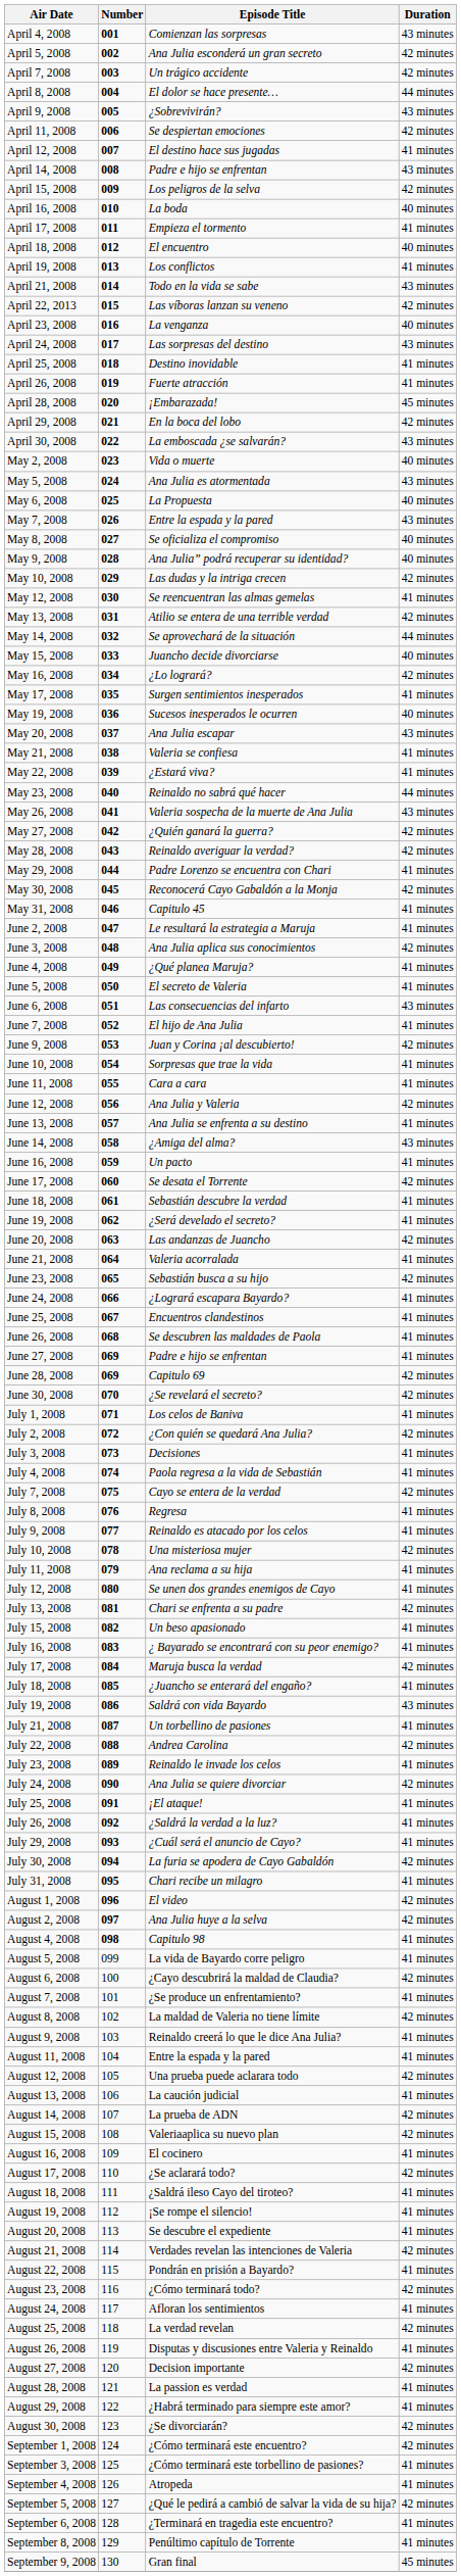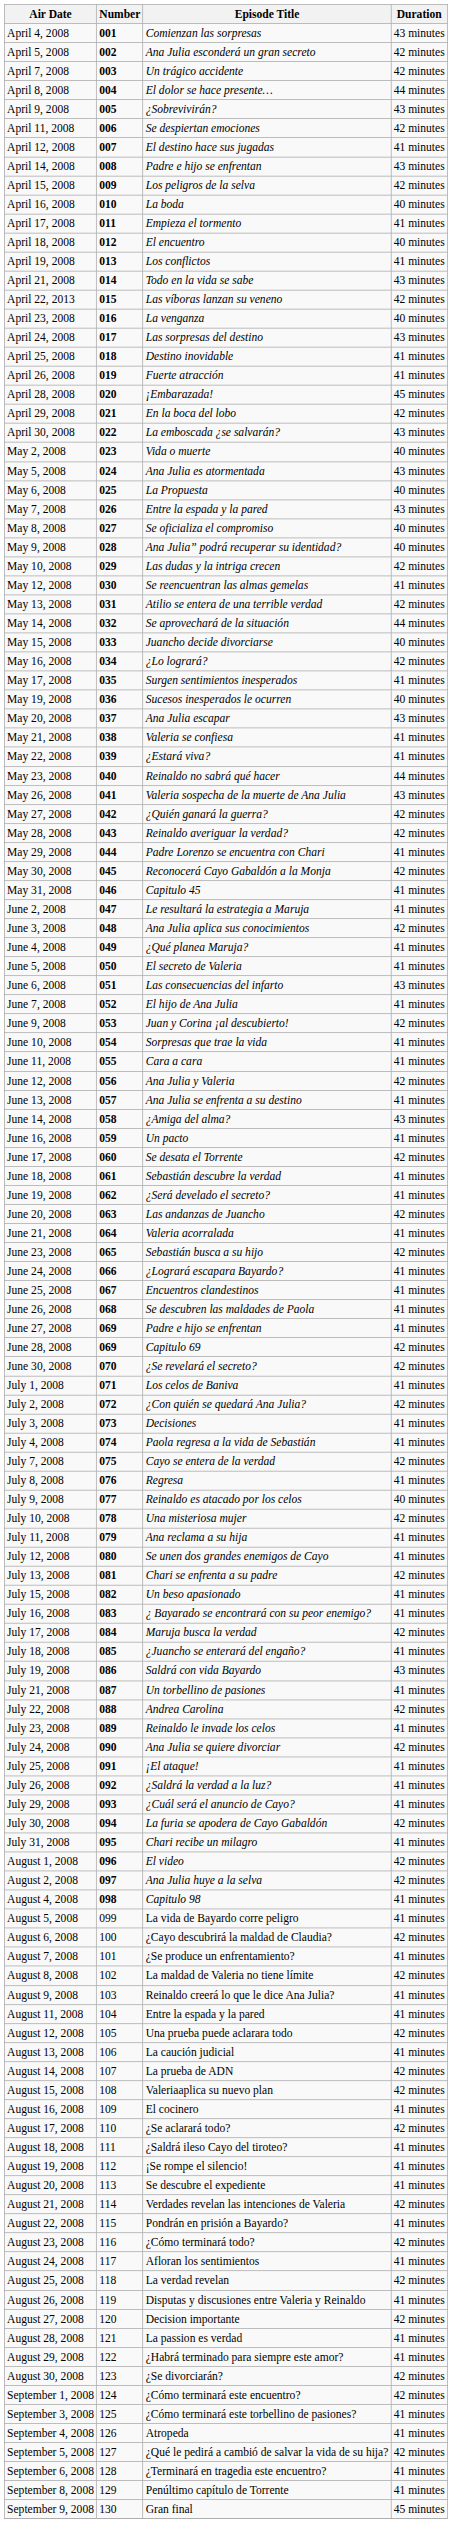 <table class="wikitable" style="font-size:95%;">
 <tr>
 <th>Air Date</th>
 <th>Number</th>
 <th>Episode Title</th>
 <th>Duration</th>
 </tr>
 <tr>
 <td>April 4, 2008</td>
 <td><strong>001</strong></td>
 <td><em>Comienzan las sorpresas </em></td>
 <td>43 minutes</td>
 </tr>
 <tr>
 <td>April 5, 2008</td>
 <td><strong>002</strong></td>
 <td><em>Ana Julia esconderá un gran secreto</em></td>
 <td>42 minutes</td>
 </tr>
 <tr>
 <td>April 7, 2008</td>
 <td><strong>003</strong></td>
 <td><em>Un trágico accidente</em></td>
 <td>42 minutes</td>
 </tr>
 <tr>
 <td>April 8, 2008</td>
 <td><strong>004</strong></td>
 <td><em>El dolor se hace presente…</em></td>
 <td>44 minutes</td>
 </tr>
 <tr>
 <td>April 9, 2008</td>
 <td><strong>005</strong></td>
 <td><em>¿Sobrevivirán?</em></td>
 <td>43 minutes</td>
 </tr>
 <tr>
 <td>April 11, 2008</td>
 <td><strong>006</strong></td>
 <td><em>Se despiertan emociones</em></td>
 <td>42 minutes</td>
 </tr>
 <tr>
 <td>April 12, 2008</td>
 <td><strong>007</strong></td>
 <td><em>El destino hace sus jugadas</em></td>
 <td>41 minutes</td>
 </tr>
 <tr>
 <td>April 14, 2008</td>
 <td><strong>008</strong></td>
 <td><em>Padre e hijo se enfrentan </em></td>
 <td>43 minutes</td>
 </tr>
 <tr>
 <td>April 15, 2008</td>
 <td><strong>009</strong></td>
 <td><em>Los peligros de la selva</em></td>
 <td>42 minutes</td>
 </tr>
 <tr>
 <td>April 16, 2008</td>
 <td><strong>010</strong></td>
 <td><em>La boda</em></td>
 <td>40 minutes</td>
 </tr>
 <tr>
 <td>April 17, 2008</td>
 <td><strong>011</strong></td>
 <td><em>Empieza el tormento</em></td>
 <td>41 minutes</td>
 </tr>
 <tr>
 <td>April 18, 2008</td>
 <td><strong>012</strong></td>
 <td><em>El encuentro</em></td>
 <td>40 minutes</td>
 </tr>
 <tr>
 <td>April 19, 2008</td>
 <td><strong>013</strong></td>
 <td><em>Los conflictos </em></td>
 <td>41 minutes</td>
 </tr>
 <tr>
 <td>April 21, 2008</td>
 <td><strong>014</strong></td>
 <td><em>Todo en la vida se sabe</em></td>
 <td>43 minutes</td>
 </tr>
 <tr>
 <td>April 22, 2013</td>
 <td><strong>015</strong></td>
 <td><em>Las víboras lanzan su veneno</em></td>
 <td>42 minutes</td>
 </tr>
 <tr>
 <td>April 23, 2008</td>
 <td><strong>016</strong></td>
 <td><em>La venganza</em></td>
 <td>40 minutes</td>
 </tr>
 <tr>
 <td>April 24, 2008</td>
 <td><strong>017</strong></td>
 <td><em>Las sorpresas del destino</em></td>
 <td>43 minutes</td>
 </tr>
 <tr>
 <td>April 25, 2008</td>
 <td><strong>018</strong></td>
 <td><em>Destino inovidable</em></td>
 <td>41 minutes</td>
 </tr>
 <tr>
 <td>April 26, 2008</td>
 <td><strong>019</strong></td>
 <td><em>Fuerte atracción</em></td>
 <td>41 minutes</td>
 </tr>
 <tr>
 <td>April 28, 2008</td>
 <td><strong>020</strong></td>
 <td><em>¡Embarazada!</em></td>
 <td>45 minutes</td>
 </tr>
 <tr>
 <td>April 29, 2008</td>
 <td><strong>021</strong></td>
 <td><em>En la boca del lobo</em></td>
 <td>42 minutes</td>
 </tr>
 <tr>
 <td>April 30, 2008</td>
 <td><strong>022</strong></td>
 <td><em>La emboscada ¿se salvarán?</em></td>
 <td>43 minutes</td>
 </tr>
 <tr>
 <td>May 2, 2008</td>
 <td><strong>023</strong></td>
 <td><em>Vida o muerte</em></td>
 <td>40 minutes</td>
 </tr>
 <tr>
 <td>May 5, 2008</td>
 <td><strong>024</strong></td>
 <td><em>Ana Julia es atormentada</em></td>
 <td>43 minutes</td>
 </tr>
 <tr>
 <td>May 6, 2008</td>
 <td><strong>025</strong></td>
 <td><em>La Propuesta</em></td>
 <td>40 minutes</td>
 </tr>
 <tr>
 <td>May 7, 2008</td>
 <td><strong>026</strong></td>
 <td><em>Entre la espada y la pared</em></td>
 <td>43 minutes</td>
 </tr>
 <tr>
 <td>May 8, 2008</td>
 <td><strong>027</strong></td>
 <td><em>Se oficializa el compromiso</em></td>
 <td>40 minutes</td>
 </tr>
 <tr>
 <td>May 9, 2008</td>
 <td><strong>028</strong></td>
 <td><em>Ana Julia” podrá recuperar su identidad?</em></td>
 <td>40 minutes</td>
 </tr>
 <tr>
 <td>May 10, 2008</td>
 <td><strong>029</strong></td>
 <td><em>Las dudas y la intriga crecen</em></td>
 <td>42 minutes</td>
 </tr>
 <tr>
 <td>May 12, 2008</td>
 <td><strong>030</strong></td>
 <td><em>Se reencuentran las almas gemelas</em></td>
 <td>41 minutes</td>
 </tr>
 <tr>
 <td>May 13, 2008</td>
 <td><strong>031</strong></td>
 <td><em>Atilio se entera de una terrible verdad</em></td>
 <td>42 minutes</td>
 </tr>
 <tr>
 <td>May 14, 2008</td>
 <td><strong>032</strong></td>
 <td><em>Se aprovechará de la situación</em></td>
 <td>44 minutes</td>
 </tr>
 <tr>
 <td>May 15, 2008</td>
 <td><strong>033</strong></td>
 <td><em>Juancho decide divorciarse</em></td>
 <td>40 minutes</td>
 </tr>
 <tr>
 <td>May 16, 2008</td>
 <td><strong>034</strong></td>
 <td><em>¿Lo logrará?</em></td>
 <td>42 minutes</td>
 </tr>
 <tr>
 <td>May 17, 2008</td>
 <td><strong>035</strong></td>
 <td><em>Surgen sentimientos inesperados </em></td>
 <td>41 minutes</td>
 </tr>
 <tr>
 <td>May 19, 2008</td>
 <td><strong>036</strong></td>
 <td><em>Sucesos inesperados le ocurren</em></td>
 <td>40 minutes</td>
 </tr>
 <tr>
 <td>May 20, 2008</td>
 <td><strong>037</strong></td>
 <td><em>Ana Julia escapar</em></td>
 <td>43 minutes</td>
 </tr>
 <tr>
 <td>May 21, 2008</td>
 <td><strong>038</strong></td>
 <td><em>Valeria se confiesa</em></td>
 <td>41 minutes</td>
 </tr>
 <tr>
 <td>May 22, 2008</td>
 <td><strong>039</strong></td>
 <td><em>¿Estará viva?</em></td>
 <td>41 minutes</td>
 </tr>
 <tr>
 <td>May 23, 2008</td>
 <td><strong>040</strong></td>
 <td><em>Reinaldo no sabrá qué hacer</em></td>
 <td>44 minutes</td>
 </tr>
 <tr>
 <td>May 26, 2008</td>
 <td><strong>041</strong></td>
 <td><em>Valeria sospecha de la muerte de Ana Julia</em></td>
 <td>43 minutes</td>
 </tr>
 <tr>
 <td>May 27, 2008</td>
 <td><strong>042</strong></td>
 <td><em>¿Quién ganará la guerra?</em></td>
 <td>42 minutes</td>
 </tr>
 <tr>
 <td>May 28, 2008</td>
 <td><strong>043</strong></td>
 <td><em>Reinaldo averiguar la verdad?</em></td>
 <td>42 minutes</td>
 </tr>
 <tr>
 <td>May 29, 2008</td>
 <td><strong>044</strong></td>
 <td><em>Padre Lorenzo se encuentra con Chari</em></td>
 <td>41 minutes</td>
 </tr>
 <tr>
 <td>May 30, 2008</td>
 <td><strong>045</strong></td>
 <td><em>Reconocerá Cayo Gabaldón a la Monja</em></td>
 <td>42 minutes</td>
 </tr>
 <tr>
 <td>May 31, 2008</td>
 <td><strong>046</strong></td>
 <td><em>Capitulo 45</em></td>
 <td>41 minutes</td>
 </tr>
 <tr>
 <td>June 2, 2008</td>
 <td><strong>047</strong></td>
 <td><em>Le resultará la estrategia a Maruja</em></td>
 <td>41 minutes</td>
 </tr>
 <tr>
 <td>June 3, 2008</td>
 <td><strong>048</strong></td>
 <td><em>Ana Julia aplica sus conocimientos</em></td>
 <td>42 minutes</td>
 </tr>
 <tr>
 <td>June 4, 2008</td>
 <td><strong>049</strong></td>
 <td><em>¿Qué planea Maruja?</em></td>
 <td>41 minutes</td>
 </tr>
 <tr>
 <td>June 5, 2008</td>
 <td><strong>050</strong></td>
 <td><em>El secreto de Valeria</em></td>
 <td>41 minutes</td>
 </tr>
 <tr>
 <td>June 6, 2008</td>
 <td><strong>051</strong></td>
 <td><em>Las consecuencias del infarto</em></td>
 <td>43 minutes</td>
 </tr>
 <tr>
 <td>June 7, 2008</td>
 <td><strong>052</strong></td>
 <td><em>El hijo de Ana Julia</em></td>
 <td>41 minutes</td>
 </tr>
 <tr>
 <td>June 9, 2008</td>
 <td><strong>053</strong></td>
 <td><em>Juan y Corina ¡al descubierto!</em></td>
 <td>42 minutes</td>
 </tr>
 <tr>
 <td>June 10, 2008</td>
 <td><strong>054</strong></td>
 <td><em>Sorpresas que trae la vida</em></td>
 <td>41 minutes</td>
 </tr>
 <tr>
 <td>June 11, 2008</td>
 <td><strong>055</strong></td>
 <td><em>Cara a cara</em></td>
 <td>41 minutes</td>
 </tr>
 <tr>
 <td>June 12, 2008</td>
 <td><strong>056</strong></td>
 <td><em>Ana Julia y Valeria</em></td>
 <td>42 minutes</td>
 </tr>
 <tr>
 <td>June 13, 2008</td>
 <td><strong>057</strong></td>
 <td><em>Ana Julia se enfrenta a su destino</em></td>
 <td>41 minutes</td>
 </tr>
 <tr>
 <td>June 14, 2008</td>
 <td><strong>058</strong></td>
 <td><em>¿Amiga del alma?</em></td>
 <td>43 minutes</td>
 </tr>
 <tr>
 <td>June 16, 2008</td>
 <td><strong>059</strong></td>
 <td><em>Un pacto</em></td>
 <td>41 minutes</td>
 </tr>
 <tr>
 <td>June 17, 2008</td>
 <td><strong>060</strong></td>
 <td><em>Se desata el Torrente</em></td>
 <td>42 minutes</td>
 </tr>
 <tr>
 <td>June 18, 2008</td>
 <td><strong>061</strong></td>
 <td><em>Sebastián descubre la verdad</em></td>
 <td>41 minutes</td>
 </tr>
 <tr>
 <td>June 19, 2008</td>
 <td><strong>062</strong></td>
 <td><em>¿Será develado el secreto?</em></td>
 <td>41 minutes</td>
 </tr>
 <tr>
 <td>June 20, 2008</td>
 <td><strong>063</strong></td>
 <td><em>Las andanzas de Juancho</em></td>
 <td>42 minutes</td>
 </tr>
 <tr>
 <td>June 21, 2008</td>
 <td><strong>064</strong></td>
 <td><em>Valeria acorralada</em></td>
 <td>41 minutes</td>
 </tr>
 <tr>
 <td>June 23, 2008</td>
 <td><strong>065</strong></td>
 <td><em>Sebastián busca a su hijo</em></td>
 <td>42 minutes</td>
 </tr>
 <tr>
 <td>June 24, 2008</td>
 <td><strong>066</strong></td>
 <td><em>¿Logrará escapara Bayardo?</em></td>
 <td>41 minutes</td>
 </tr>
 <tr>
 <td>June 25, 2008</td>
 <td><strong>067</strong></td>
 <td><em>Encuentros clandestinos</em></td>
 <td>41 minutes</td>
 </tr>
 <tr>
 <td>June 26, 2008</td>
 <td><strong>068</strong></td>
 <td><em>Se descubren las maldades de Paola</em></td>
 <td>41 minutes</td>
 </tr>
 <tr>
 <td>June 27, 2008</td>
 <td><strong>069</strong></td>
 <td><em>Padre e hijo se enfrentan</em></td>
 <td>41 minutes</td>
 </tr>
 <tr>
 <td>June 28, 2008</td>
 <td><strong>069</strong></td>
 <td><em>Capitulo 69</em></td>
 <td>42 minutes</td>
 </tr>
 <tr>
 <td>June 30, 2008</td>
 <td><strong>070</strong></td>
 <td><em>¿Se revelará el secreto?</em></td>
 <td>42 minutes</td>
 </tr>
 <tr>
 <td>July 1, 2008</td>
 <td><strong>071</strong></td>
 <td><em>Los celos de Baniva</em></td>
 <td>41 minutes</td>
 </tr>
 <tr>
 <td>July 2, 2008</td>
 <td><strong>072</strong></td>
 <td><em>¿Con quién se quedará Ana Julia?</em></td>
 <td>42 minutes</td>
 </tr>
 <tr>
 <td>July 3, 2008</td>
 <td><strong>073</strong></td>
 <td><em>Decisiones</em></td>
 <td>41 minutes</td>
 </tr>
 <tr>
 <td>July 4, 2008</td>
 <td><strong>074</strong></td>
 <td><em>Paola regresa a la vida de Sebastián</em></td>
 <td>41 minutes</td>
 </tr>
 <tr>
 <td>July 7, 2008</td>
 <td><strong>075</strong></td>
 <td><em>Cayo se entera de la verdad</em></td>
 <td>42 minutes</td>
 </tr>
 <tr>
 <td>July 8, 2008</td>
 <td><strong>076</strong></td>
 <td><em>Regresa</em></td>
 <td>41 minutes</td>
 </tr>
 <tr>
 <td>July 9, 2008</td>
 <td><strong>077</strong></td>
 <td><em>Reinaldo es atacado por los celos</em></td>
-<td>41 minutes</td>
+<td>40 minutes</td>
 </tr>
 <tr>
 <td>July 10, 2008</td>
 <td><strong>078</strong></td>
 <td><em>Una misteriosa mujer</em></td>
 <td>42 minutes</td>
 </tr>
 <tr>
 <td>July 11, 2008</td>
 <td><strong>079</strong></td>
 <td><em>Ana reclama a su hija</em></td>
 <td>41 minutes</td>
 </tr>
 <tr>
 <td>July 12, 2008</td>
 <td><strong>080</strong></td>
 <td><em>Se unen dos grandes enemigos de Cayo</em></td>
 <td>41 minutes</td>
 </tr>
 <tr>
 <td>July 13, 2008</td>
 <td><strong>081</strong></td>
 <td><em>Chari se enfrenta a su padre</em></td>
 <td>42 minutes</td>
 </tr>
 <tr>
 <td>July 15, 2008</td>
 <td><strong>082</strong></td>
 <td><em>Un beso apasionado</em></td>
 <td>41 minutes</td>
 </tr>
 <tr>
 <td>July 16, 2008</td>
 <td><strong>083</strong></td>
 <td><em>¿ Bayarado se encontrará con su peor enemigo?</em></td>
 <td>41 minutes</td>
 </tr>
 <tr>
 <td>July 17, 2008</td>
 <td><strong>084</strong></td>
 <td><em>Maruja busca la verdad</em></td>
 <td>42 minutes</td>
 </tr>
 <tr>
 <td>July 18, 2008</td>
 <td><strong>085</strong></td>
 <td><em>¿Juancho se enterará del engaño?</em></td>
 <td>41 minutes</td>
 </tr>
 <tr>
 <td>July 19, 2008</td>
 <td><strong>086</strong></td>
 <td><em>Saldrá con vida Bayardo</em></td>
 <td>43 minutes</td>
 </tr>
 <tr>
 <td>July 21, 2008</td>
 <td><strong>087</strong></td>
 <td><em>Un torbellino de pasiones</em></td>
 <td>41 minutes</td>
 </tr>
 <tr>
 <td>July 22, 2008</td>
 <td><strong>088</strong></td>
 <td><em>Andrea Carolina</em></td>
 <td>42 minutes</td>
 </tr>
 <tr>
 <td>July 23, 2008</td>
 <td><strong>089</strong></td>
 <td><em>Reinaldo le invade los celos</em></td>
 <td>41 minutes</td>
 </tr>
 <tr>
 <td>July 24, 2008</td>
 <td><strong>090</strong></td>
 <td><em>Ana Julia se quiere divorciar</em></td>
 <td>42 minutes</td>
 </tr>
 <tr>
 <td>July 25, 2008</td>
 <td><strong>091</strong></td>
 <td><em>¡El ataque!</em></td>
 <td>41 minutes</td>
 </tr>
 <tr>
 <td>July 26, 2008</td>
 <td><strong>092</strong></td>
 <td><em>¿Saldrá la verdad a la luz?</em></td>
 <td>41 minutes</td>
 </tr>
 <tr>
 <td>July 29, 2008</td>
 <td><strong>093</strong></td>
 <td><em>¿Cuál será el anuncio de Cayo?</em></td>
 <td>41 minutes</td>
 </tr>
 <tr>
 <td>July 30, 2008</td>
 <td><strong>094</strong></td>
 <td><em>La furia se apodera de Cayo Gabaldón</em></td>
 <td>42 minutes</td>
 </tr>
 <tr>
 <td>July 31, 2008</td>
 <td><strong>095</strong></td>
 <td><em>Chari recibe un milagro</em></td>
 <td>41 minutes</td>
 </tr>
 <tr>
 <td>August 1, 2008</td>
 <td><strong>096</strong></td>
 <td><em>El video</em></td>
 <td>42 minutes</td>
 </tr>
 <tr>
 <td>August 2, 2008</td>
 <td><strong>097</strong></td>
 <td><em>Ana Julia huye a la selva</em></td>
 <td>42 minutes</td>
 </tr>
 <tr>
 <td>August 4, 2008</td>
 <td><strong>098</strong></td>
 <td><em>Capitulo 98<strong></td>
 <td>41 minutes</td>
 </tr>
 <tr>
 <td>August 5, 2008</td>
 <td></strong>099<strong></td>
 <td></em>La vida de Bayardo corre peligro<em></td>
 <td>41 minutes</td>
 </tr>
 <tr>
 <td>August 6, 2008</td>
 <td></strong>100<strong></td>
 <td></em>¿Cayo descubrirá la maldad de Claudia?<em></td>
 <td>42 minutes</td>
 </tr>
 <tr>
 <td>August 7, 2008</td>
 <td></strong>101<strong></td>
 <td></em>¿Se produce un enfrentamiento?<em></td>
 <td>41 minutes</td>
 </tr>
 <tr>
 <td>August 8, 2008</td>
 <td></strong>102<strong></td>
 <td></em>La maldad de Valeria no tiene límite<em></td>
 <td>42 minutes</td>
 </tr>
 <tr>
 <td>August 9, 2008</td>
 <td></strong>103<strong></td>
 <td></em>Reinaldo creerá lo que le dice Ana Julia?<em></td>
 <td>41 minutes</td>
 </tr>
 <tr>
 <td>August 11, 2008</td>
 <td></strong>104<strong></td>
 <td></em>Entre la espada y la pared<em></td>
 <td>41 minutes</td>
 </tr>
 <tr>
 <td>August 12, 2008</td>
 <td></strong>105<strong></td>
 <td></em>Una prueba puede aclarara todo<em></td>
 <td>42 minutes</td>
 </tr>
 <tr>
 <td>August 13, 2008</td>
 <td></strong>106<strong></td>
 <td></em>La caución judicial<em></td>
 <td>41 minutes</td>
 </tr>
 <tr>
 <td>August 14, 2008</td>
 <td></strong>107<strong></td>
 <td></em>La prueba de ADN<em></td>
 <td>42 minutes</td>
 </tr>
 <tr>
 <td>August 15, 2008</td>
 <td></strong>108<strong></td>
 <td></em>Valeriaaplica su nuevo plan<em></td>
 <td>42 minutes</td>
 </tr>
 <tr>
 <td>August 16, 2008</td>
 <td></strong>109<strong></td>
 <td></em>El cocinero<em></td>
 <td>41 minutes</td>
 </tr>
 <tr>
 <td>August 17, 2008</td>
 <td></strong>110<strong></td>
 <td></em>¿Se aclarará todo?<em></td>
 <td>42 minutes</td>
 </tr>
 <tr>
 <td>August 18, 2008</td>
 <td></strong>111<strong></td>
 <td></em>¿Saldrá ileso Cayo del tiroteo?<em></td>
 <td>41 minutes</td>
 </tr>
 <tr>
 <td>August 19, 2008</td>
 <td></strong>112<strong></td>
 <td></em>¡Se rompe el silencio!<em></td>
 <td>41 minutes</td>
 </tr>
 <tr>
 <td>August 20, 2008</td>
 <td></strong>113<strong></td>
 <td></em>Se descubre el expediente<em></td>
 <td>41 minutes</td>
 </tr>
 <tr>
 <td>August 21, 2008</td>
 <td></strong>114<strong></td>
 <td></em>Verdades revelan las intenciones de Valeria<em></td>
 <td>42 minutes</td>
 </tr>
 <tr>
 <td>August 22, 2008</td>
 <td></strong>115<strong></td>
 <td></em>Pondrán en prisión a Bayardo?<em></td>
 <td>41 minutes</td>
 </tr>
 <tr>
 <td>August 23, 2008</td>
 <td></strong>116<strong></td>
 <td></em>¿Cómo terminará todo?<em></td>
 <td>42 minutes</td>
 </tr>
 <tr>
 <td>August 24, 2008</td>
 <td></strong>117<strong></td>
 <td></em>Afloran los sentimientos<em></td>
 <td>41 minutes</td>
 </tr>
 <tr>
 <td>August 25, 2008</td>
 <td></strong>118<strong></td>
 <td></em>La verdad revelan<em></td>
 <td>42 minutes</td>
 </tr>
 <tr>
 <td>August 26, 2008</td>
 <td></strong>119<strong></td>
 <td></em>Disputas y discusiones entre Valeria y Reinaldo<em></td>
 <td>41 minutes</td>
 </tr>
 <tr>
 <td>August 27, 2008</td>
 <td></strong>120<strong></td>
 <td></em>Decision importante<em></td>
 <td>42 minutes</td>
 </tr>
 <tr>
 <td>August 28, 2008</td>
 <td></strong>121<strong></td>
 <td></em>La passion es verdad<em></td>
 <td>41 minutes</td>
 </tr>
 <tr>
 <td>August 29, 2008</td>
 <td></strong>122<strong></td>
 <td></em>¿Habrá terminado para siempre este amor?<em></td>
 <td>41 minutes</td>
 </tr>
 <tr>
 <td>August 30, 2008</td>
 <td></strong>123<strong></td>
 <td></em>¿Se divorciarán?<em></td>
 <td>42 minutes</td>
 </tr>
 <tr>
 <td>September 1, 2008</td>
 <td></strong>124<strong></td>
 <td></em>¿Cómo terminará este encuentro?<em></td>
 <td>42 minutes</td>
 </tr>
 <tr>
 <td>September 3, 2008</td>
 <td></strong>125<strong></td>
 <td></em>¿Cómo terminará este torbellino de pasiones?<em></td>
 <td>41 minutes</td>
 </tr>
 <tr>
 <td>September 4, 2008</td>
 <td></strong>126<strong></td>
 <td></em>Atropeda<em></td>
 <td>41 minutes</td>
 </tr>
 <tr>
 <td>September 5, 2008</td>
 <td></strong>127<strong></td>
 <td></em>¿Qué le pedirá a cambió de salvar la vida de su hija?<em></td>
 <td>42 minutes</td>
 </tr>
 <tr>
 <td>September 6, 2008</td>
 <td></strong>128<strong></td>
 <td></em>¿Terminará en tragedia este encuentro?<em></td>
 <td>41 minutes</td>
 </tr>
 <tr>
 <td>September 8, 2008</td>
 <td></strong>129<strong></td>
 <td></em>Penúltimo capítulo de Torrente<em></td>
 <td>41 minutes</td>
 </tr>
 <tr>
 <td>September 9, 2008</td>
 <td></strong>130<strong></td>
 <td></em>Gran final<em></td>
 <td>45 minutes</td>
 </tr>
 <tr>
 </tr>
 </table>
